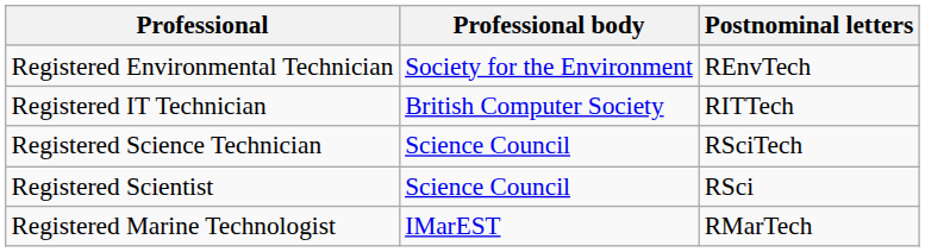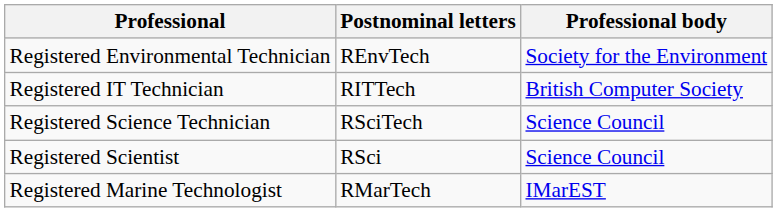 <table class=wikitable>
 <tr>
 <th>Professional</th>
+<th>Postnominal letters</th>
 <th>Professional body</th>
-<th>Postnominal letters</th>
 </tr>
 <tr>
 <td>Registered Environmental Technician</td>
+<td>REnvTech</td>
 <td><a href='#'>Society for the Environment</a></td>
-<td>REnvTech</td>
 </tr>
 <tr>
 <td>Registered IT Technician</td>
+<td>RITTech</td>
 <td><a href='#'>British Computer Society</a></td>
-<td>RITTech</td>
 </tr>
 <tr>
 <td>Registered Science Technician</td>
+<td>RSciTech</td>
 <td><a href='#'>Science Council</a></td>
-<td>RSciTech</td>
 </tr>
 <tr>
 <td>Registered Scientist</td>
+<td>RSci</td>
 <td><a href='#'>Science Council</a></td>
-<td>RSci</td>
 </tr>
 <tr>
 <td>Registered Marine Technologist</td>
+<td>RMarTech</td>
 <td><a href='#'>IMarEST</a></td>
-<td>RMarTech</td>
 </tr>
 </table>
